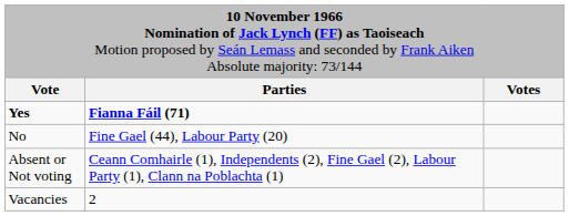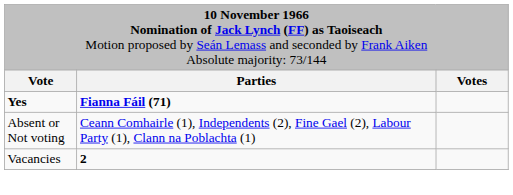 <table class="wikitable">
 <tr>
 <td colspan="3" bgcolor="#C0C0C0" align="center"><strong>10 November 1966<br>Nomination of <a href='#'>Jack Lynch</a> (<a href='#'>FF</a>) as Taoiseach</strong><br>Motion proposed by <a href='#'>Seán Lemass</a> and seconded by <a href='#'>Frank Aiken</a><br>Absolute majority: 73/144</td>
 </tr>
 <tr bgcolor="#D8D8D8">
 <th width=80px>Vote</th>
 <th width=425px>Parties</th>
 <th width=80px>Votes</th>
 </tr>
 <tr>
 <td> <strong>Yes</strong></td>
 <td><strong><a href='#'>Fianna Fáil</a> (71)</strong></td>
 <td></td>
 </tr>
 <tr>
-<td>No</td>
-<td><a href='#'>Fine Gael</a> (44), <a href='#'>Labour Party</a> (20)</td>
-<td></td>
-</tr>
-<tr>
 <td>Absent or<br>Not voting</td>
 <td><a href='#'>Ceann Comhairle</a> (1), <a href='#'>Independents</a> (2), <a href='#'>Fine Gael</a> (2), <a href='#'>Labour Party</a> (1), <a href='#'>Clann na Poblachta</a> (1)</td>
 <td></td>
 </tr>
 <tr>
 <td>Vacancies</td>
-<td>2</td>
+<td><strong>2</strong></td>
 <td></td>
 </tr>
 </table>
